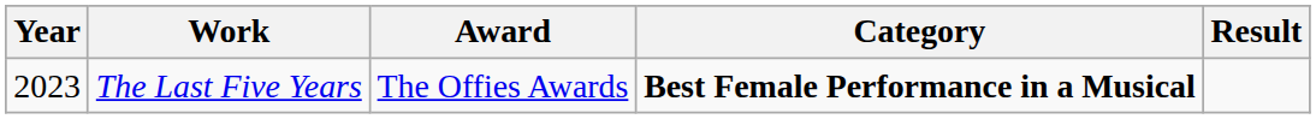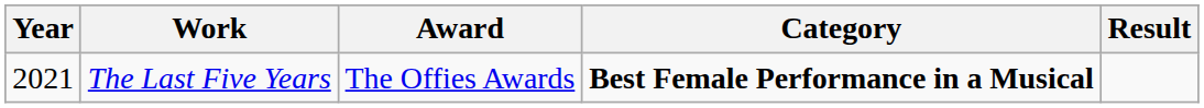 <table class="wikitable sortable">
 <tr>
 <th>Year</th>
 <th>Work</th>
 <th>Award</th>
 <th>Category</th>
 <th>Result</th>
 </tr>
 <tr>
-<td>2023</td>
+<td>2021</td>
 <td><em><a href='#'>The Last Five Years</a></em></td>
 <td><a href='#'>The Offies Awards</a></td>
 <td><strong>Best Female Performance in a Musical</strong></td>
 <td></td>
 </tr>
 </table>
